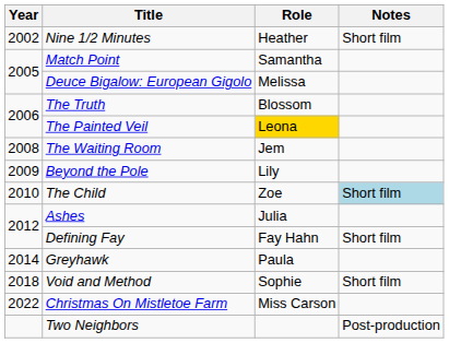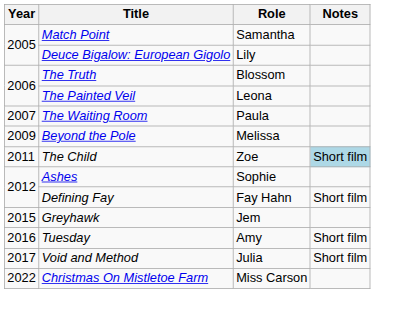 <table class="wikitable sortable">
 <tr>
 <th>Year</th>
 <th>Title</th>
 <th>Role</th>
 <th class="unsortable">Notes</th>
-</tr>
-<tr>
-<td>2002</td>
-<td><em>Nine 1/2 Minutes</em></td>
-<td>Heather</td>
-<td>Short film</td>
 </tr>
 <tr>
 <td rowspan=2>2005</td>
 <td><em><a href='#'>Match Point</a></em></td>
 <td>Samantha</td>
 <td></td>
 </tr>
 <tr>
 <td><em><a href='#'>Deuce Bigalow: European Gigolo</a></em></td>
-<td>Melissa</td>
+<td>Lily</td>
 <td></td>
 </tr>
 <tr>
 <td rowspan=2>2006</td>
 <td><em><a href='#'>The Truth</a></em></td>
 <td>Blossom</td>
 <td></td>
 </tr>
 <tr>
 <td><em><a href='#'>The Painted Veil</a></em></td>
-<td style="background: gold;">Leona</td>
+<td>Leona</td>
 <td></td>
 </tr>
 <tr>
-<td>2008</td>
+<td>2007</td>
 <td><em><a href='#'>The Waiting Room</a></em></td>
-<td>Jem</td>
+<td>Paula</td>
 <td></td>
 </tr>
 <tr>
 <td>2009</td>
 <td><em><a href='#'>Beyond the Pole</a></em></td>
-<td>Lily</td>
+<td>Melissa</td>
 <td></td>
 </tr>
 <tr>
-<td>2010</td>
+<td>2011</td>
 <td><em>The Child</em></td>
 <td>Zoe</td>
 <td style="background: lightblue;">Short film</td>
 </tr>
 <tr>
 <td rowspan=2>2012</td>
 <td><em><a href='#'>Ashes</a></em></td>
-<td>Julia</td>
+<td>Sophie</td>
 <td></td>
 </tr>
 <tr>
 <td><em>Defining Fay</em></td>
 <td>Fay Hahn</td>
 <td>Short film</td>
 </tr>
 <tr>
-<td>2014</td>
+<td>2015</td>
 <td><em>Greyhawk</em></td>
-<td>Paula</td>
+<td>Jem</td>
 <td></td>
 </tr>
 <tr>
-<td>2018</td>
+<td>2016</td>
+<td><em>Tuesday</em></td>
+<td>Amy</td>
+<td>Short film</td>
+</tr>
+<tr>
+<td>2017</td>
 <td><em>Void and Method</em></td>
-<td>Sophie</td>
+<td>Julia</td>
 <td>Short film</td>
 </tr>
 <tr>
 <td>2022</td>
 <td><em><a href='#'>Christmas On Mistletoe Farm</a></em></td>
 <td>Miss Carson</td>
 </tr>
-<tr>
-<td></td>
-<td><em>Two Neighbors</em></td>
-<td></td>
-<td>Post-production</td>
-</tr>
 </table>
